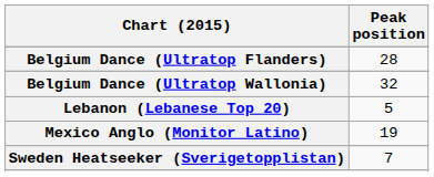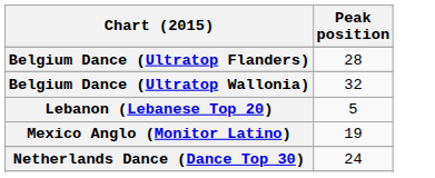 <table class="wikitable sortable plainrowheaders" style="text-align:center">
 <tr>
 <th scope="col">Chart (2015)</th>
 <th scope="col">Peak<br>position</th>
 </tr>
 <tr>
 </tr>
 <tr>
 <th scope="row">Belgium Dance (<a href='#'>Ultratop</a> Flanders)</th>
 <td>28</td>
 </tr>
 <tr>
 </tr>
 <tr>
 <th scope="row">Belgium Dance (<a href='#'>Ultratop</a> Wallonia)</th>
 <td>32</td>
 </tr>
 <tr>
 </tr>
 <tr>
 </tr>
 <tr>
 </tr>
 <tr>
 <th scope="row">Lebanon (<a href='#'>Lebanese Top 20</a>)</th>
 <td>5</td>
 </tr>
 <tr>
 <th scope="row">Mexico Anglo (<a href='#'>Monitor Latino</a>)</th>
 <td>19</td>
 </tr>
 <tr>
 </tr>
 <tr>
+<th scope="row">Netherlands Dance (<a href='#'>Dance Top 30</a>)</th>
+<td>24</td>
 </tr>
 <tr>
-<th scope="row">Sweden Heatseeker (<a href='#'>Sverigetopplistan</a>)</th>
-<td>7</td>
 </tr>
 <tr>
 </tr>
 <tr>
 </tr>
 <tr>
 </tr>
 <tr>
 </tr>
 </table>
